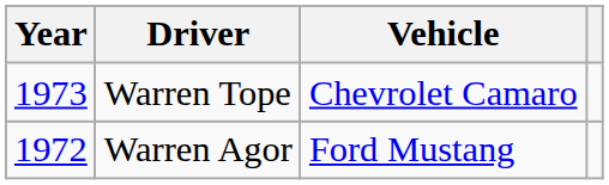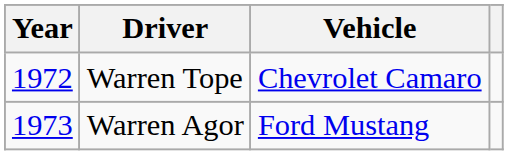 <table class="wikitable">
 <tr>
 <th>Year</th>
 <th>Driver</th>
 <th>Vehicle</th>
 <th></th>
 </tr>
 <tr>
-<td><a href='#'>1973</a></td>
+<td><a href='#'>1972</a></td>
 <td>Warren Tope</td>
 <td><a href='#'>Chevrolet Camaro</a></td>
 <td></td>
 </tr>
 <tr>
-<td><a href='#'>1972</a></td>
+<td><a href='#'>1973</a></td>
 <td>Warren Agor</td>
 <td><a href='#'>Ford Mustang</a></td>
 <td></td>
 </tr>
 </table>
